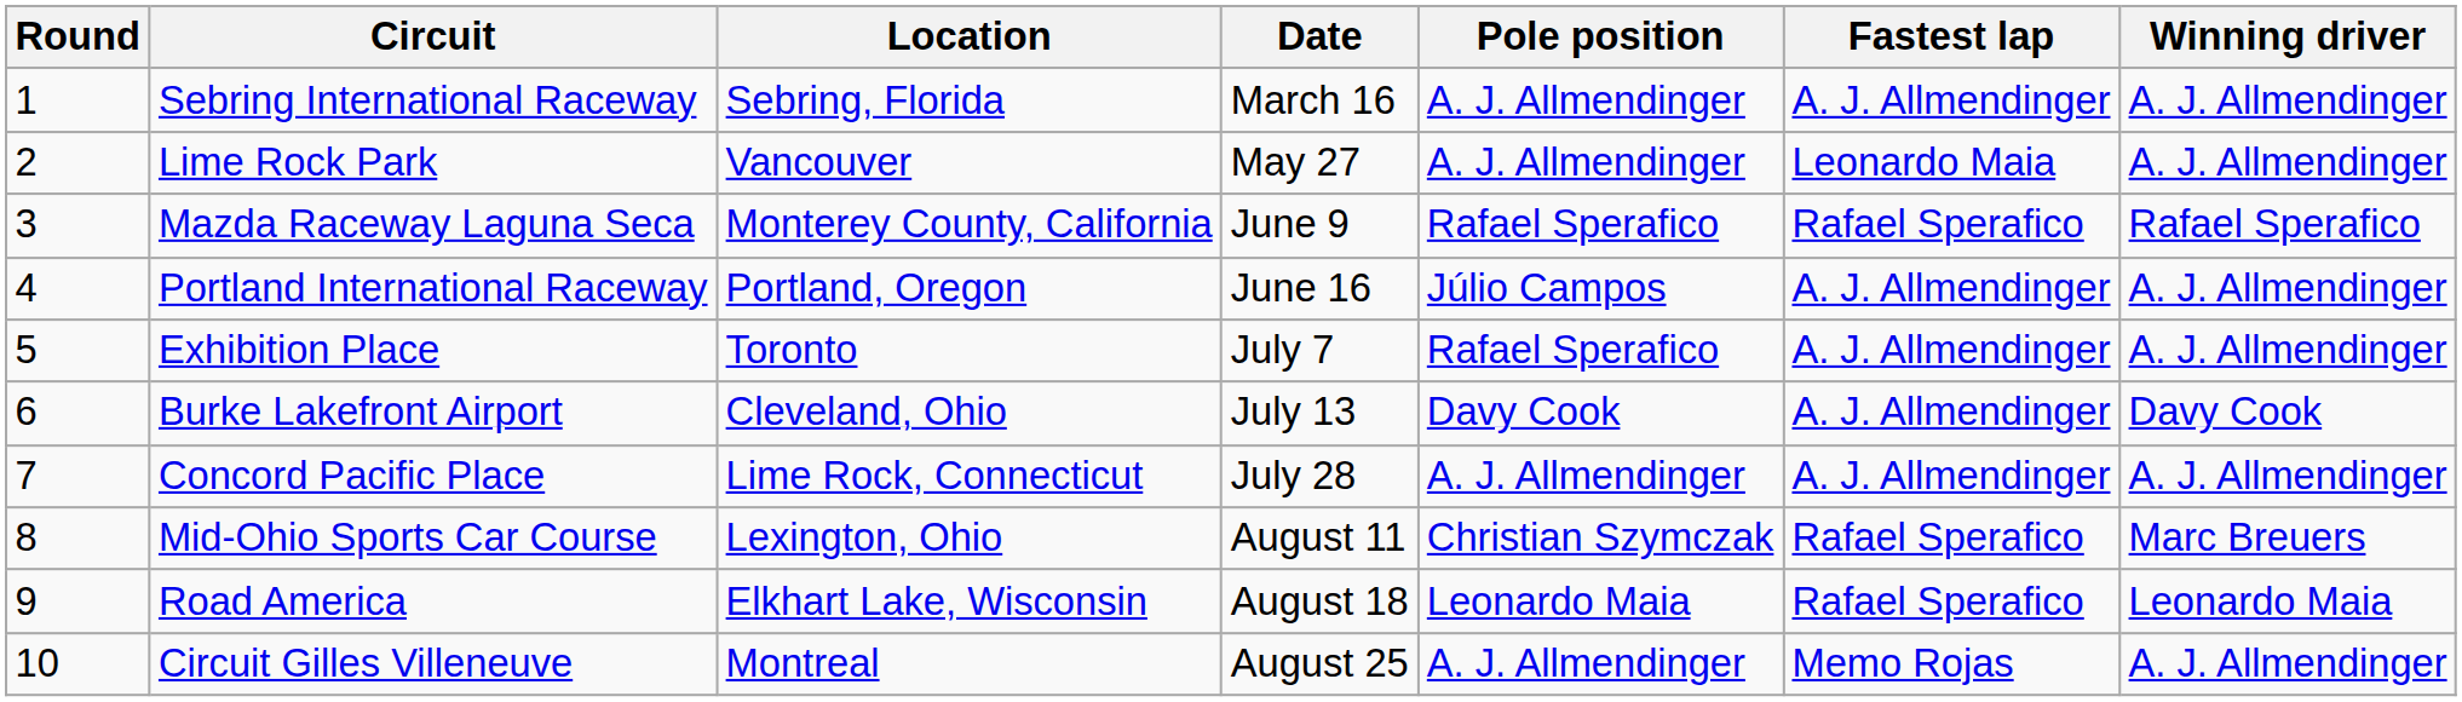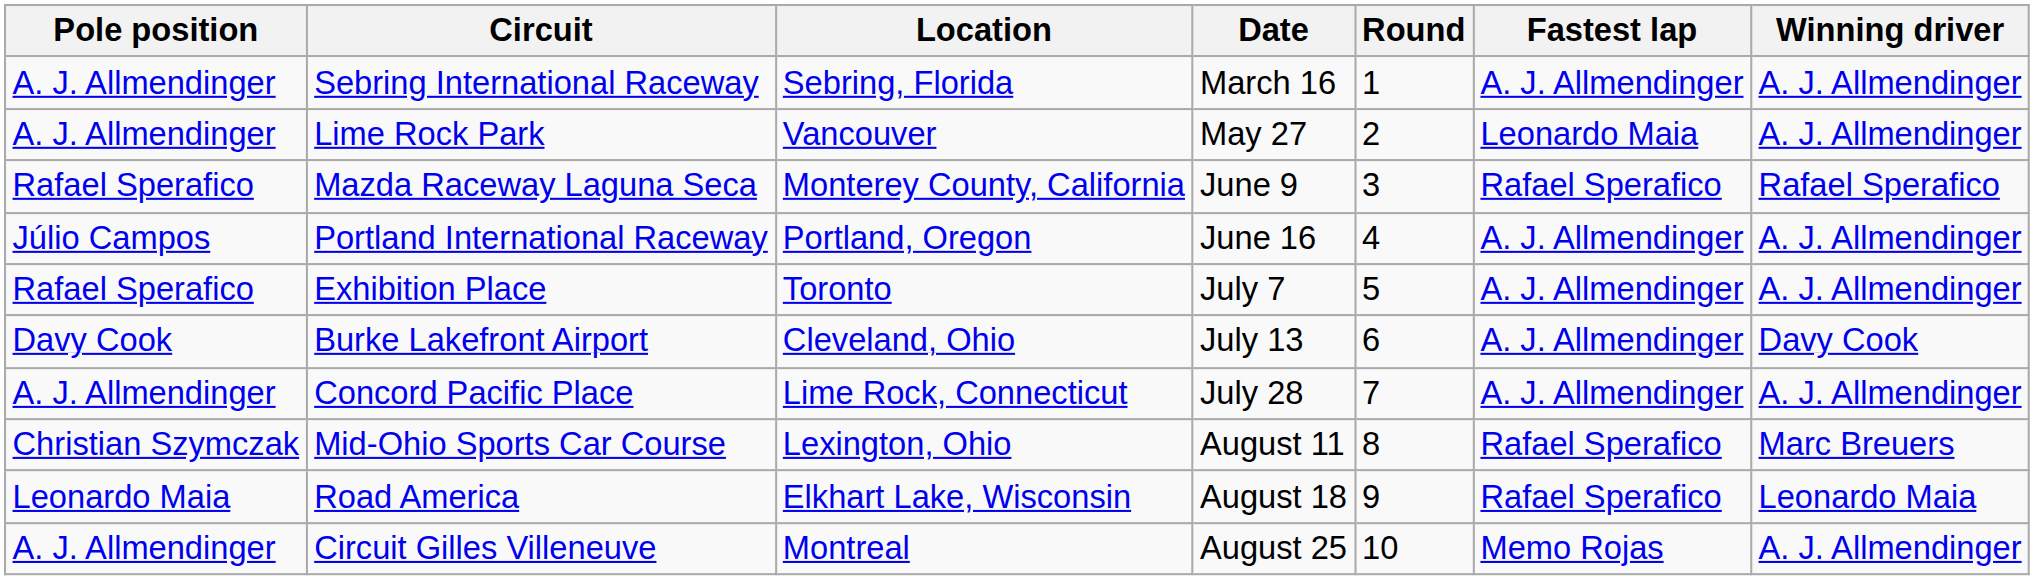 <table class="wikitable">
 <tr>
-<th>Round</th>
+<th>Pole position</th>
 <th>Circuit</th>
 <th>Location</th>
 <th>Date</th>
-<th>Pole position</th>
+<th>Round</th>
 <th>Fastest lap</th>
 <th>Winning driver</th>
 </tr>
 <tr>
-<td>1</td>
+<td> <a href='#'>A. J. Allmendinger</a></td>
 <td><a href='#'>Sebring International Raceway</a></td>
 <td> <a href='#'>Sebring, Florida</a></td>
 <td>March 16</td>
-<td> <a href='#'>A. J. Allmendinger</a></td>
+<td>1</td>
 <td> <a href='#'>A. J. Allmendinger</a></td>
 <td> <a href='#'>A. J. Allmendinger</a></td>
 </tr>
 <tr>
-<td>2</td>
+<td> <a href='#'>A. J. Allmendinger</a></td>
 <td><a href='#'>Lime Rock Park</a></td>
 <td> <a href='#'>Vancouver</a></td>
 <td>May 27</td>
-<td> <a href='#'>A. J. Allmendinger</a></td>
+<td>2</td>
 <td> <a href='#'>Leonardo Maia</a></td>
 <td> <a href='#'>A. J. Allmendinger</a></td>
 </tr>
 <tr>
-<td>3</td>
+<td> <a href='#'>Rafael Sperafico</a></td>
 <td><a href='#'>Mazda Raceway Laguna Seca</a></td>
 <td> <a href='#'>Monterey County, California</a></td>
 <td>June 9</td>
-<td> <a href='#'>Rafael Sperafico</a></td>
+<td>3</td>
 <td> <a href='#'>Rafael Sperafico</a></td>
 <td> <a href='#'>Rafael Sperafico</a></td>
 </tr>
 <tr>
-<td>4</td>
+<td> <a href='#'>Júlio Campos</a></td>
 <td><a href='#'>Portland International Raceway</a></td>
 <td> <a href='#'>Portland, Oregon</a></td>
 <td>June 16</td>
-<td> <a href='#'>Júlio Campos</a></td>
+<td>4</td>
 <td> <a href='#'>A. J. Allmendinger</a></td>
 <td> <a href='#'>A. J. Allmendinger</a></td>
 </tr>
 <tr>
-<td>5</td>
+<td> <a href='#'>Rafael Sperafico</a></td>
 <td><a href='#'>Exhibition Place</a></td>
 <td> <a href='#'>Toronto</a></td>
 <td>July 7</td>
-<td> <a href='#'>Rafael Sperafico</a></td>
+<td>5</td>
 <td> <a href='#'>A. J. Allmendinger</a></td>
 <td> <a href='#'>A. J. Allmendinger</a></td>
 </tr>
 <tr>
-<td>6</td>
+<td> <a href='#'>Davy Cook</a></td>
 <td><a href='#'>Burke Lakefront Airport</a></td>
 <td> <a href='#'>Cleveland, Ohio</a></td>
 <td>July 13</td>
-<td> <a href='#'>Davy Cook</a></td>
+<td>6</td>
 <td> <a href='#'>A. J. Allmendinger</a></td>
 <td> <a href='#'>Davy Cook</a></td>
 </tr>
 <tr>
-<td>7</td>
+<td> <a href='#'>A. J. Allmendinger</a></td>
 <td><a href='#'>Concord Pacific Place</a></td>
 <td> <a href='#'>Lime Rock, Connecticut</a></td>
 <td>July 28</td>
-<td> <a href='#'>A. J. Allmendinger</a></td>
+<td>7</td>
 <td> <a href='#'>A. J. Allmendinger</a></td>
 <td> <a href='#'>A. J. Allmendinger</a></td>
 </tr>
 <tr>
-<td>8</td>
+<td> <a href='#'>Christian Szymczak</a></td>
 <td><a href='#'>Mid-Ohio Sports Car Course</a></td>
 <td> <a href='#'>Lexington, Ohio</a></td>
 <td>August 11</td>
-<td> <a href='#'>Christian Szymczak</a></td>
+<td>8</td>
 <td> <a href='#'>Rafael Sperafico</a></td>
 <td> <a href='#'>Marc Breuers</a></td>
 </tr>
 <tr>
-<td>9</td>
+<td> <a href='#'>Leonardo Maia</a></td>
 <td><a href='#'>Road America</a></td>
 <td> <a href='#'>Elkhart Lake, Wisconsin</a></td>
 <td>August 18</td>
-<td> <a href='#'>Leonardo Maia</a></td>
+<td>9</td>
 <td> <a href='#'>Rafael Sperafico</a></td>
 <td> <a href='#'>Leonardo Maia</a></td>
 </tr>
 <tr>
-<td>10</td>
+<td> <a href='#'>A. J. Allmendinger</a></td>
 <td><a href='#'>Circuit Gilles Villeneuve</a></td>
 <td> <a href='#'>Montreal</a></td>
 <td>August 25</td>
-<td> <a href='#'>A. J. Allmendinger</a></td>
+<td>10</td>
 <td> <a href='#'>Memo Rojas</a></td>
 <td> <a href='#'>A. J. Allmendinger</a></td>
 </tr>
 </table>
